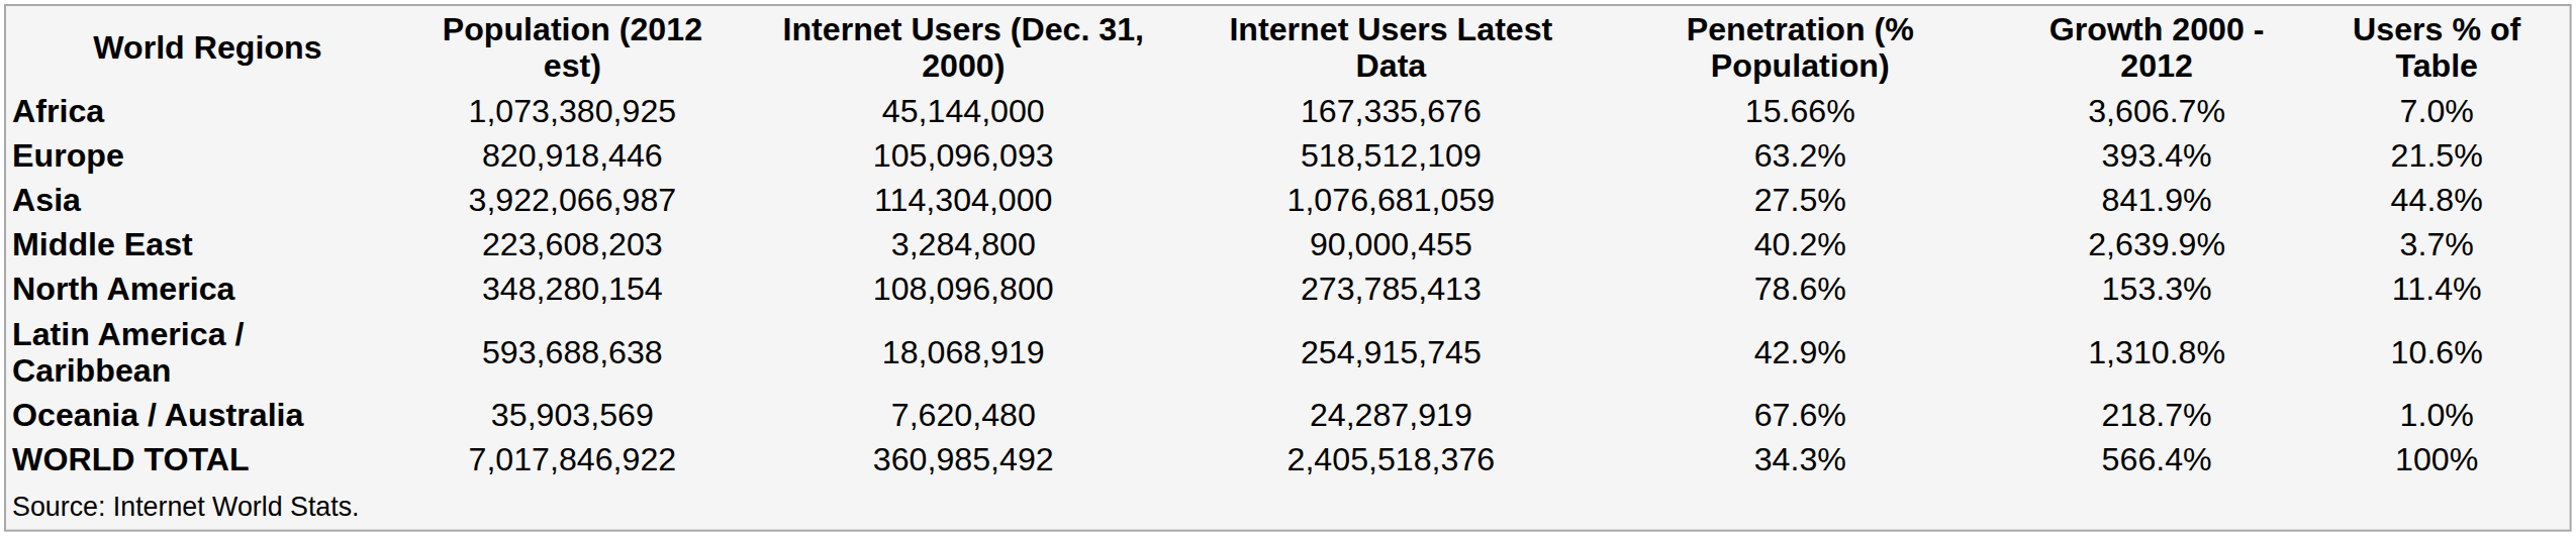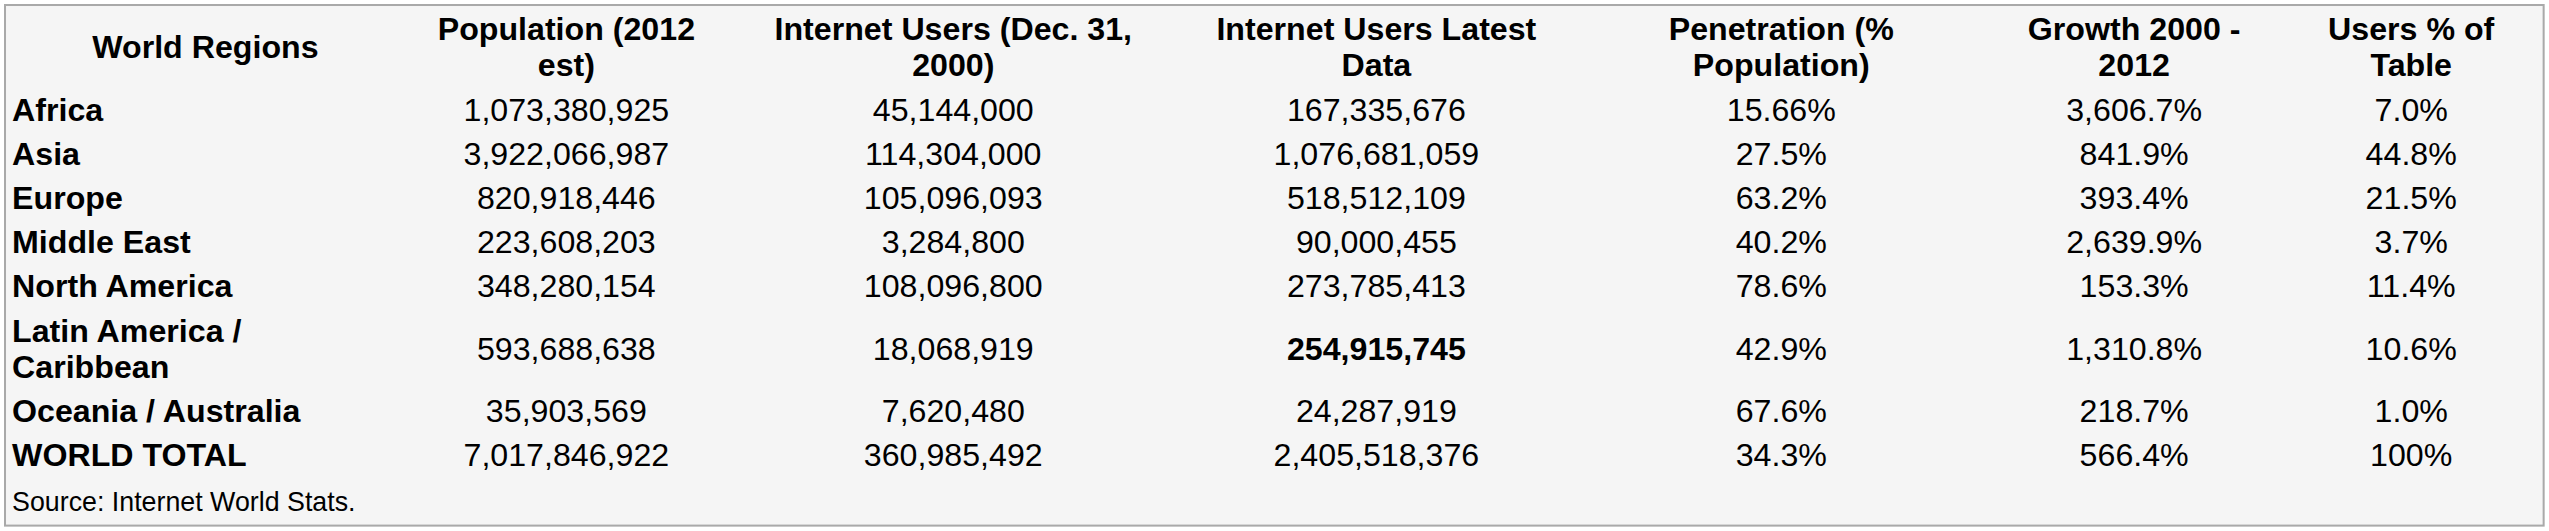 <table style="border: 1px solid darkgray; background: WhiteSmoke; text-align:center;">
 <tr>
 <th>World Regions</th>
 <th>Population (2012 est)</th>
 <th>Internet Users (Dec. 31, 2000)</th>
 <th>Internet Users Latest Data</th>
 <th>Penetration (% Population)</th>
 <th>Growth 2000 - 2012</th>
 <th>Users % of Table</th>
 </tr>
 <tr>
 <td style="text-align:left;"><strong>Africa</strong></td>
 <td>1,073,380,925</td>
 <td>45,144,000</td>
 <td>167,335,676</td>
 <td>15.66%</td>
 <td>3,606.7%</td>
 <td>7.0%</td>
 </tr>
 <tr>
+<td style="text-align:left;"><strong>Asia</strong></td>
+<td>3,922,066,987</td>
+<td>114,304,000</td>
+<td>1,076,681,059</td>
+<td>27.5%</td>
+<td>841.9%</td>
+<td>44.8%</td>
+</tr>
+<tr>
 <td style="text-align:left;"><strong>Europe</strong></td>
 <td>820,918,446</td>
 <td>105,096,093</td>
 <td>518,512,109</td>
 <td>63.2%</td>
 <td>393.4%</td>
 <td>21.5%</td>
-</tr>
-<tr>
-<td style="text-align:left;"><strong>Asia</strong></td>
-<td>3,922,066,987</td>
-<td>114,304,000</td>
-<td>1,076,681,059</td>
-<td>27.5%</td>
-<td>841.9%</td>
-<td>44.8%</td>
 </tr>
 <tr>
 <td style="text-align:left;"><strong>Middle East</strong></td>
 <td>223,608,203</td>
 <td>3,284,800</td>
 <td>90,000,455</td>
 <td>40.2%</td>
 <td>2,639.9%</td>
 <td>3.7%</td>
 </tr>
 <tr>
 <td style="text-align:left;"><strong>North America</strong></td>
 <td>348,280,154</td>
 <td>108,096,800</td>
 <td>273,785,413</td>
 <td>78.6%</td>
 <td>153.3%</td>
 <td>11.4%</td>
 </tr>
 <tr>
 <td style="text-align:left;"><strong>Latin America / Caribbean</strong></td>
 <td>593,688,638</td>
 <td>18,068,919</td>
-<td>254,915,745</td>
+<td><strong>254,915,745</strong></td>
 <td>42.9%</td>
 <td>1,310.8%</td>
 <td>10.6%</td>
 </tr>
 <tr>
 <td style="text-align:left;"><strong>Oceania / Australia</strong></td>
 <td>35,903,569</td>
 <td>7,620,480</td>
 <td>24,287,919</td>
 <td>67.6%</td>
 <td>218.7%</td>
 <td>1.0%</td>
 </tr>
 <tr>
 <td style="text-align:left;"><strong>WORLD TOTAL</strong></td>
 <td>7,017,846,922</td>
 <td>360,985,492</td>
 <td>2,405,518,376</td>
 <td>34.3%</td>
 <td>566.4%</td>
 <td>100%</td>
 </tr>
 <tr>
 <td colspan=3 style="text-align:left;"><small>Source: Internet World Stats.</small></td>
 </tr>
 </table>
